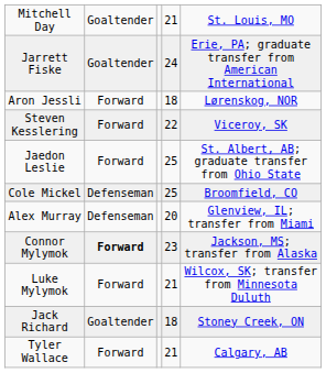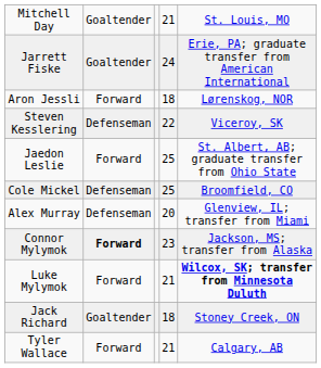 <table class="wikitable" width="60%">
 <tr align="center" bgcolor="">
 <td>Mitchell Day</td>
 <td>Goaltender</td>
 <td></td>
 <td>21</td>
 <td><a href='#'>St. Louis, MO</a></td>
 </tr>
 <tr align="center" bgcolor="f0f0f0">
 <td>Jarrett Fiske</td>
 <td>Goaltender</td>
 <td></td>
 <td>24</td>
 <td><a href='#'>Erie, PA</a>; graduate transfer from <a href='#'>American International</a></td>
 </tr>
 <tr align="center" bgcolor="">
 <td>Aron Jessli</td>
 <td>Forward</td>
 <td></td>
 <td>18</td>
 <td><a href='#'>Lørenskog, NOR</a></td>
 </tr>
 <tr align="center" bgcolor="f0f0f0">
 <td>Steven Kesslering</td>
-<td>Forward</td>
+<td>Defenseman</td>
 <td></td>
 <td>22</td>
 <td><a href='#'>Viceroy, SK</a></td>
 </tr>
 <tr align="center" bgcolor="">
 <td>Jaedon Leslie</td>
 <td>Forward</td>
 <td></td>
 <td>25</td>
 <td><a href='#'>St. Albert, AB</a>; graduate transfer from <a href='#'>Ohio State</a></td>
 </tr>
 <tr align="center" bgcolor="f0f0f0">
 <td>Cole Mickel</td>
 <td>Defenseman</td>
 <td></td>
 <td>25</td>
 <td><a href='#'>Broomfield, CO</a></td>
 </tr>
 <tr align="center" bgcolor="">
 <td>Alex Murray</td>
 <td>Defenseman</td>
 <td></td>
 <td>20</td>
 <td><a href='#'>Glenview, IL</a>; transfer from <a href='#'>Miami</a></td>
 </tr>
 <tr align="center" bgcolor="f0f0f0">
 <td>Connor Mylymok</td>
 <td><strong>Forward</strong></td>
 <td></td>
 <td>23</td>
 <td><a href='#'>Jackson, MS</a>; transfer from <a href='#'>Alaska</a></td>
 </tr>
 <tr align="center" bgcolor="">
 <td>Luke Mylymok</td>
 <td>Forward</td>
 <td></td>
 <td>21</td>
-<td><a href='#'>Wilcox, SK</a>; transfer from <a href='#'>Minnesota Duluth</a></td>
+<td><strong><a href='#'>Wilcox, SK</a>; transfer from <a href='#'>Minnesota Duluth</a></strong></td>
 </tr>
 <tr align="center" bgcolor="f0f0f0">
 <td>Jack Richard</td>
 <td>Goaltender</td>
 <td></td>
 <td>18</td>
 <td><a href='#'>Stoney Creek, ON</a></td>
 </tr>
 <tr align="center" bgcolor="">
 <td>Tyler Wallace</td>
 <td>Forward</td>
 <td></td>
 <td>21</td>
 <td><a href='#'>Calgary, AB</a></td>
 </tr>
 </table>
